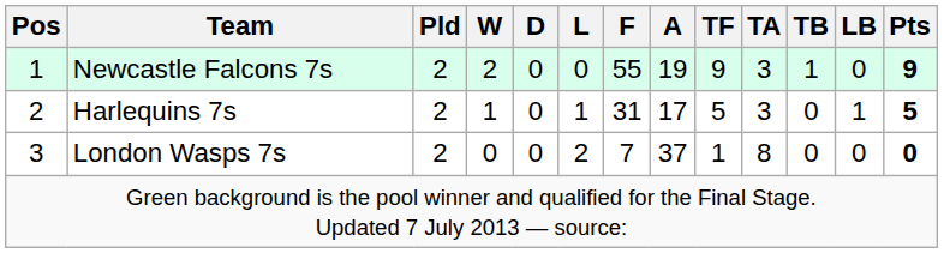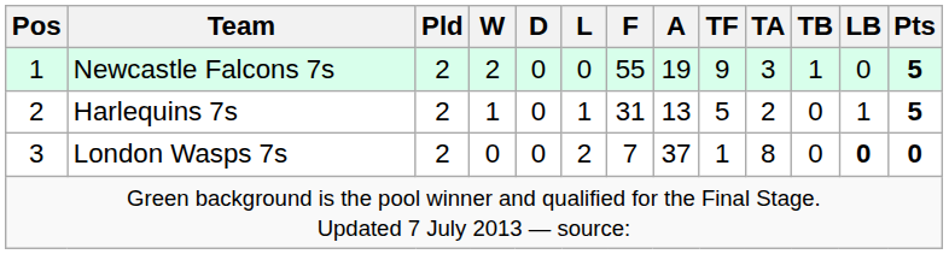 <table class="wikitable" style="text-align: center;">
 <tr>
 <th width="20">Pos</th>
 <th width="200">Team</th>
 <th width="20">Pld</th>
 <th width="20">W</th>
 <th width="20">D</th>
 <th width="20">L</th>
 <th width="20">F</th>
 <th width="20">A</th>
 <th width="20">TF</th>
 <th width="20">TA</th>
 <th width="20">TB</th>
 <th width="20">LB</th>
 <th width="20">Pts</th>
 </tr>
 <tr bgcolor=#d8ffeb>
 <td>1</td>
 <td align=left>Newcastle Falcons 7s</td>
 <td>2</td>
 <td>2</td>
 <td>0</td>
 <td>0</td>
 <td>55</td>
 <td>19</td>
 <td>9</td>
 <td>3</td>
 <td>1</td>
 <td>0</td>
-<td><strong>9</strong></td>
+<td><strong>5</strong></td>
 </tr>
 <tr bgcolor=#ffffff>
 <td>2</td>
 <td align=left>Harlequins 7s</td>
 <td>2</td>
 <td>1</td>
 <td>0</td>
 <td>1</td>
 <td>31</td>
-<td>17</td>
+<td>13</td>
 <td>5</td>
-<td>3</td>
+<td>2</td>
 <td>0</td>
 <td>1</td>
 <td><strong>5</strong></td>
 </tr>
 <tr bgcolor=#ffffff>
 <td>3</td>
 <td align=left>London Wasps 7s</td>
 <td>2</td>
 <td>0</td>
 <td>0</td>
 <td>2</td>
 <td>7</td>
 <td>37</td>
 <td>1</td>
 <td>8</td>
 <td>0</td>
-<td>0</td>
+<td><strong>0</strong></td>
 <td><strong>0</strong></td>
 </tr>
 <tr align=center>
 <td colspan="13" style="border:0px"><small>Green background is the pool winner and qualified for the Final Stage.<br>Updated 7 July 2013 — source: </small></td>
 </tr>
 </table>
